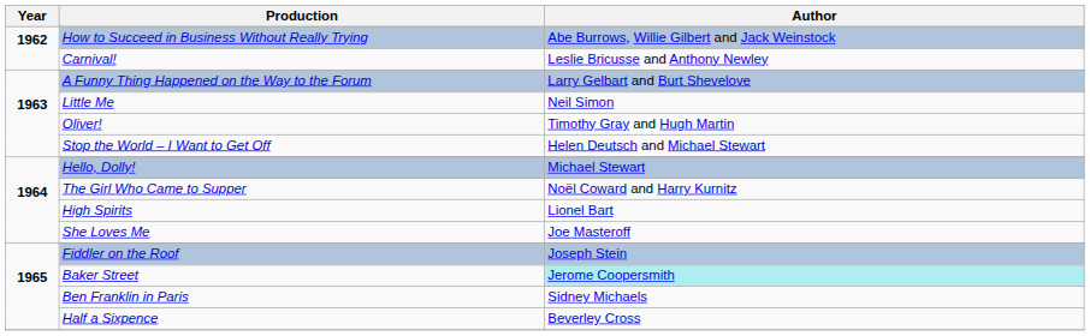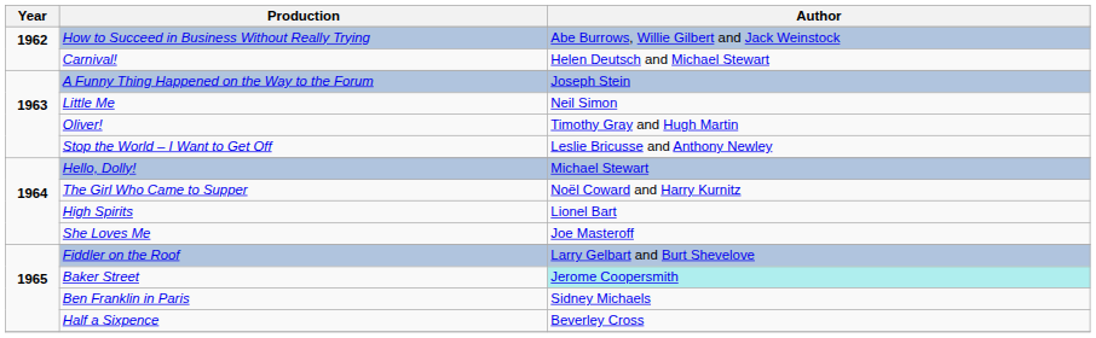 <table class="wikitable" style="width:100%;">
 <tr style="background:#bebebe;">
 <th style="width:5%;">Year</th>
 <th style="width:45%;">Production</th>
 <th style="width:50%;">Author</th>
 </tr>
 <tr>
 <td rowspan="3" align="center"><strong>1962</strong><br><br></td>
 </tr>
 <tr style="background:#B0C4DE">
 <td><em><a href='#'>How to Succeed in Business Without Really Trying</a></em></td>
 <td><a href='#'>Abe Burrows</a>, <a href='#'>Willie Gilbert</a> and <a href='#'>Jack Weinstock</a></td>
 </tr>
 <tr>
 <td><em><a href='#'>Carnival!</a></em></td>
-<td><a href='#'>Leslie Bricusse</a> and <a href='#'>Anthony Newley</a></td>
+<td><a href='#'>Helen Deutsch</a> and <a href='#'>Michael Stewart</a></td>
 </tr>
 <tr>
 <td rowspan="5" align="center"><strong>1963</strong><br><br></td>
 </tr>
 <tr style="background:#B0C4DE">
 <td><em><a href='#'>A Funny Thing Happened on the Way to the Forum</a></em></td>
-<td><a href='#'>Larry Gelbart</a> and <a href='#'>Burt Shevelove</a></td>
+<td><a href='#'>Joseph Stein</a></td>
 </tr>
 <tr>
 <td><em><a href='#'>Little Me</a></em></td>
 <td><a href='#'>Neil Simon</a></td>
 </tr>
 <tr>
 <td><em><a href='#'>Oliver!</a></em></td>
 <td><a href='#'>Timothy Gray</a> and <a href='#'>Hugh Martin</a></td>
 </tr>
 <tr>
 <td><em><a href='#'>Stop the World – I Want to Get Off</a></em></td>
-<td><a href='#'>Helen Deutsch</a> and <a href='#'>Michael Stewart</a></td>
+<td><a href='#'>Leslie Bricusse</a> and <a href='#'>Anthony Newley</a></td>
 </tr>
 <tr>
 <td rowspan="5" align="center"><strong>1964</strong><br><br></td>
 </tr>
 <tr style="background:#B0C4DE">
 <td><em><a href='#'>Hello, Dolly!</a></em></td>
 <td><a href='#'>Michael Stewart</a></td>
 </tr>
 <tr>
 <td><em><a href='#'>The Girl Who Came to Supper</a></em></td>
 <td><a href='#'>Noël Coward</a> and <a href='#'>Harry Kurnitz</a></td>
 </tr>
 <tr>
 <td><em><a href='#'>High Spirits</a></em></td>
 <td><a href='#'>Lionel Bart</a></td>
 </tr>
 <tr>
 <td><em><a href='#'>She Loves Me</a></em></td>
 <td><a href='#'>Joe Masteroff</a></td>
 </tr>
 <tr>
 <td rowspan="5" align="center"><strong>1965</strong><br><br></td>
 </tr>
 <tr style="background:#B0C4DE">
 <td><em><a href='#'>Fiddler on the Roof</a></em></td>
-<td><a href='#'>Joseph Stein</a></td>
+<td><a href='#'>Larry Gelbart</a> and <a href='#'>Burt Shevelove</a></td>
 </tr>
 <tr>
 <td><em><a href='#'>Baker Street</a></em></td>
 <td style="background: paleturquoise;"><a href='#'>Jerome Coopersmith</a></td>
 </tr>
 <tr>
 <td><em><a href='#'>Ben Franklin in Paris</a></em></td>
 <td><a href='#'>Sidney Michaels</a></td>
 </tr>
 <tr>
 <td><em><a href='#'>Half a Sixpence</a></em></td>
 <td><a href='#'>Beverley Cross</a></td>
 </tr>
 <tr>
 </tr>
 </table>
